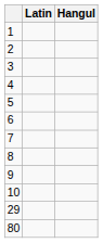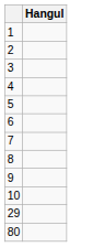 <table class="wikitable">
 <tr>
 <th></th>
-<th>Latin</th>
 <th>Hangul</th>
 </tr>
 <tr>
 <td>1</td>
 <td></td>
-<td></td>
 </tr>
 <tr>
 <td>2</td>
-<td></td>
 <td></td>
 </tr>
 <tr>
 <td>3</td>
 <td></td>
-<td></td>
 </tr>
 <tr>
 <td>4</td>
-<td></td>
 <td></td>
 </tr>
 <tr>
 <td>5</td>
 <td></td>
-<td></td>
 </tr>
 <tr>
 <td>6</td>
-<td></td>
 <td></td>
 </tr>
 <tr>
 <td>7</td>
 <td></td>
-<td></td>
 </tr>
 <tr>
 <td>8</td>
-<td></td>
 <td></td>
 </tr>
 <tr>
 <td>9</td>
 <td></td>
-<td></td>
 </tr>
 <tr>
 <td>10</td>
-<td></td>
 <td></td>
 </tr>
 <tr>
 <td>29</td>
 <td></td>
-<td></td>
 </tr>
 <tr>
 <td>80</td>
 <td></td>
-<td></td>
 </tr>
 </table>
